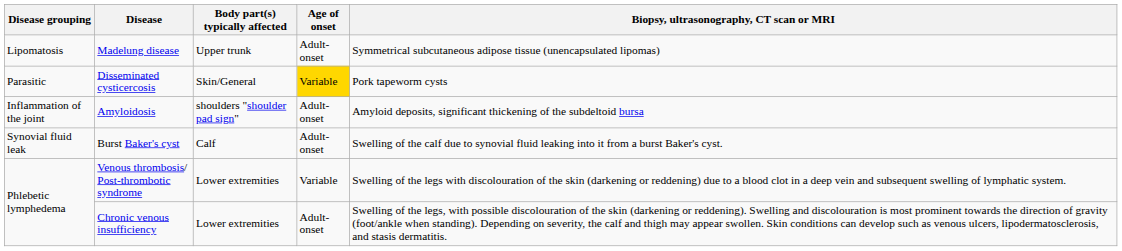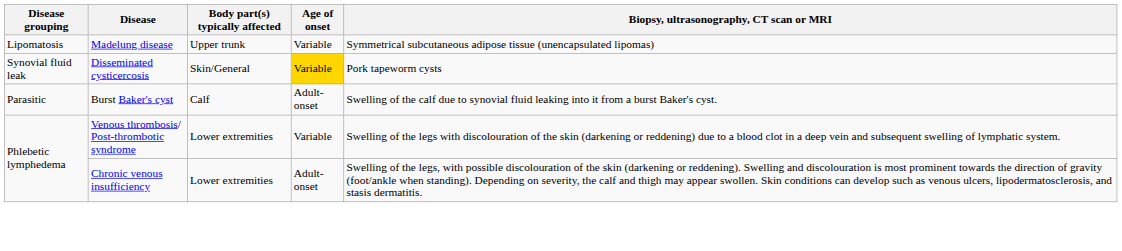 <table class="wikitable">
 <tr>
 <th>Disease grouping</th>
 <th>Disease</th>
 <th>Body part(s) typically affected</th>
 <th>Age of onset</th>
 <th>Biopsy, ultrasonography, CT scan or MRI</th>
 </tr>
 <tr>
 <td>Lipomatosis</td>
 <td><a href='#'>Madelung disease</a></td>
 <td>Upper trunk</td>
-<td>Adult-onset</td>
+<td>Variable</td>
 <td>Symmetrical subcutaneous adipose tissue (unencapsulated lipomas)</td>
 </tr>
 <tr>
-<td>Parasitic</td>
+<td>Synovial fluid leak</td>
 <td><a href='#'>Disseminated cysticercosis</a></td>
 <td>Skin/General</td>
 <td style="background: gold;">Variable</td>
 <td>Pork tapeworm cysts</td>
 </tr>
 <tr>
-<td>Inflammation of the joint</td>
-<td><a href='#'>Amyloidosis</a></td>
-<td>shoulders "<a href='#'>shoulder pad sign</a>"</td>
-<td>Adult-onset</td>
-<td>Amyloid deposits, significant thickening of the subdeltoid <a href='#'>bursa</a></td>
-</tr>
-<tr>
-<td>Synovial fluid leak</td>
+<td>Parasitic</td>
 <td>Burst <a href='#'>Baker's cyst</a></td>
 <td>Calf</td>
 <td>Adult-onset</td>
 <td>Swelling of the calf due to synovial fluid leaking into it from a burst Baker's cyst.</td>
 </tr>
 <tr>
 <td rowspan="2">Phlebetic lymphedema</td>
 <td><a href='#'>Venous thrombosis</a>/<br><a href='#'>Post-thrombotic syndrome</a></td>
 <td>Lower extremities</td>
 <td>Variable</td>
 <td>Swelling of the legs with discolouration of the skin (darkening or reddening) due to a blood clot in a deep vein and subsequent swelling of lymphatic system.</td>
 </tr>
 <tr>
 <td><a href='#'>Chronic venous insufficiency</a></td>
 <td>Lower extremities</td>
 <td>Adult-onset</td>
 <td>Swelling of the legs, with possible discolouration of the skin (darkening or reddening). Swelling and discolouration is most prominent towards the direction of gravity (foot/ankle when standing). Depending on severity, the calf and thigh may appear swollen. Skin conditions can develop such as venous ulcers, lipodermatosclerosis, and stasis dermatitis.</td>
 </tr>
 </table>
